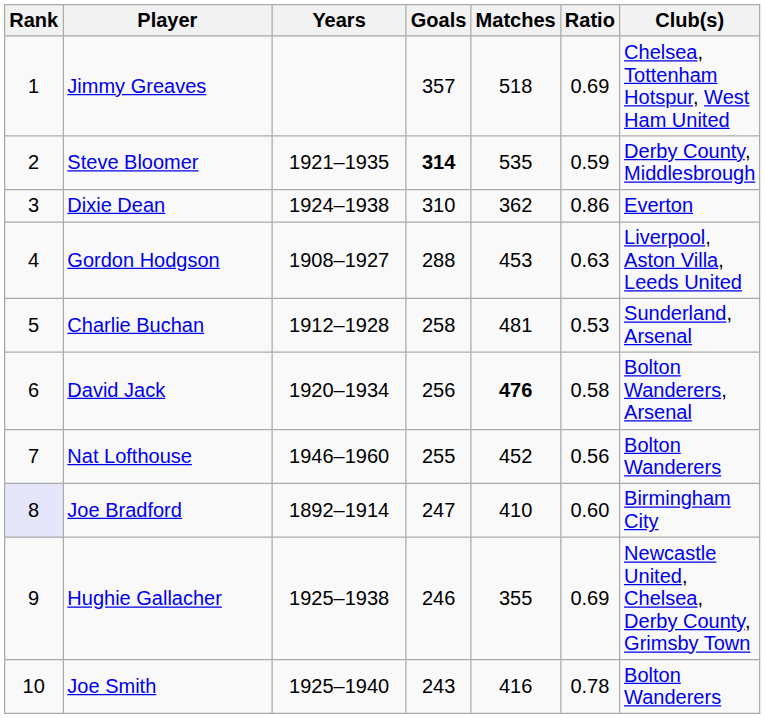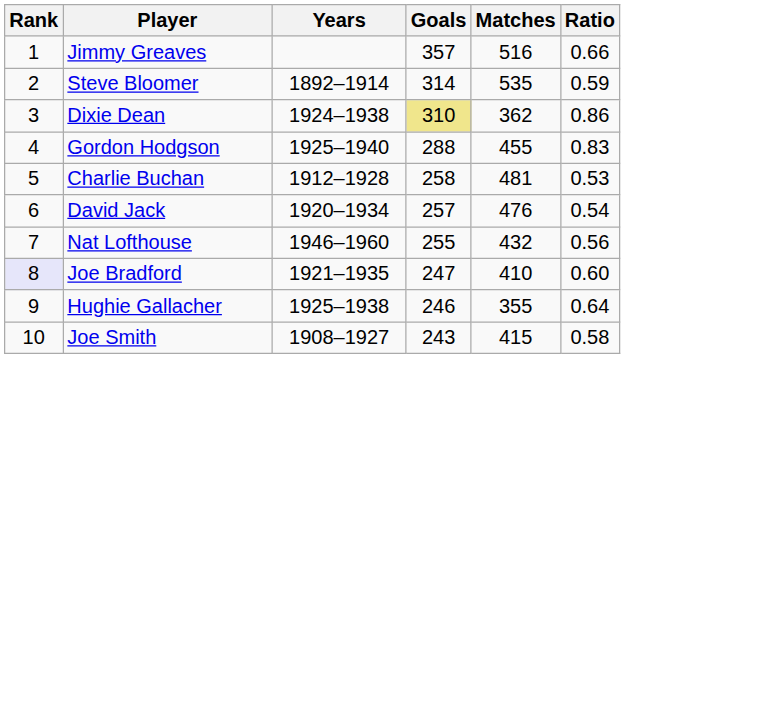 <table class="wikitable sortable">
 <tr>
 <th width="10px">Rank</th>
 <th width="160px">Player</th>
 <th align="right" width="100px">Years</th>
 <th align="right" width="10px">Goals</th>
 <th align="right" width="10px">Matches</th>
 <th align="right" width="10px">Ratio</th>
-<th align="right" width="10px">Club(s)</th>
 </tr>
 <tr>
 <td align="center">1</td>
 <td> <a href='#'>Jimmy Greaves</a></td>
 <td align="center"></td>
 <td align="center">357</td>
-<td align="center">518</td>
-<td align="center">0.69</td>
-<td><a href='#'>Chelsea</a>, <a href='#'>Tottenham Hotspur</a>, <a href='#'>West Ham United</a></td>
+<td align="center">516</td>
+<td align="center">0.66</td>
 </tr>
 <tr>
 <td align="center">2</td>
 <td> <a href='#'>Steve Bloomer</a></td>
-<td align="center">1921–1935</td>
-<td align="center"><strong>314</strong></td>
+<td align="center">1892–1914</td>
+<td align="center">314</td>
 <td align="center">535</td>
 <td align="center">0.59</td>
-<td><a href='#'>Derby County</a>, <a href='#'>Middlesbrough</a></td>
 </tr>
 <tr>
 <td align="center">3</td>
 <td> <a href='#'>Dixie Dean</a></td>
 <td align="center">1924–1938</td>
-<td align="center">310</td>
+<td align="center" style="background: khaki;">310</td>
 <td align="center">362</td>
 <td align="center">0.86</td>
-<td><a href='#'>Everton</a></td>
 </tr>
 <tr>
 <td align="center">4</td>
 <td> <a href='#'>Gordon Hodgson</a></td>
-<td align="center">1908–1927</td>
+<td align="center">1925–1940</td>
 <td align="center">288</td>
-<td align="center">453</td>
-<td align="center">0.63</td>
-<td><a href='#'>Liverpool</a>, <a href='#'>Aston Villa</a>, <a href='#'>Leeds United</a></td>
+<td align="center">455</td>
+<td align="center">0.83</td>
 </tr>
 <tr>
 <td align="center">5</td>
 <td> <a href='#'>Charlie Buchan</a></td>
 <td align="center">1912–1928</td>
 <td align="center">258</td>
 <td align="center">481</td>
 <td align="center">0.53</td>
-<td><a href='#'>Sunderland</a>, <a href='#'>Arsenal</a></td>
 </tr>
 <tr>
 <td align="center">6</td>
 <td> <a href='#'>David Jack</a></td>
 <td align="center">1920–1934</td>
-<td align="center">256</td>
-<td align="center"><strong>476</strong></td>
-<td align="center">0.58</td>
-<td><a href='#'>Bolton Wanderers</a>, <a href='#'>Arsenal</a></td>
+<td align="center">257</td>
+<td align="center">476</td>
+<td align="center">0.54</td>
 </tr>
 <tr>
 <td align="center">7</td>
 <td> <a href='#'>Nat Lofthouse</a></td>
 <td align="center">1946–1960</td>
 <td align="center">255</td>
-<td align="center">452</td>
+<td align="center">432</td>
 <td align="center">0.56</td>
-<td><a href='#'>Bolton Wanderers</a></td>
 </tr>
 <tr>
 <td align="center" style="background: lavender;">8</td>
 <td> <a href='#'>Joe Bradford</a></td>
-<td align="center">1892–1914</td>
+<td align="center">1921–1935</td>
 <td align="center">247</td>
 <td align="center">410</td>
 <td align="center">0.60</td>
-<td><a href='#'>Birmingham City</a></td>
 </tr>
 <tr>
 <td align="center">9</td>
 <td> <a href='#'>Hughie Gallacher</a></td>
 <td align="center">1925–1938</td>
 <td align="center">246</td>
 <td align="center">355</td>
-<td align="center">0.69</td>
-<td><a href='#'>Newcastle United</a>, <a href='#'>Chelsea</a>, <a href='#'>Derby County</a>, <a href='#'>Grimsby Town</a></td>
+<td align="center">0.64</td>
 </tr>
 <tr>
 <td align="center">10</td>
 <td> <a href='#'>Joe Smith</a></td>
-<td align="center">1925–1940</td>
+<td align="center">1908–1927</td>
 <td align="center">243</td>
-<td align="center">416</td>
-<td align="center">0.78</td>
-<td><a href='#'>Bolton Wanderers</a></td>
+<td align="center">415</td>
+<td align="center">0.58</td>
 </tr>
 </table>
